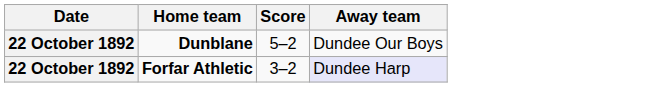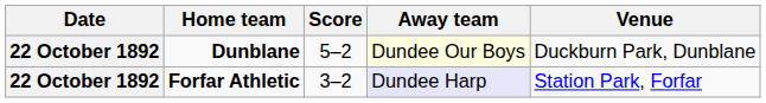 <table class="wikitable football-result-list" style="max-width: 80em; text-align: center">
 <tr>
 <th scope="col">Date</th>
 <th scope="col">Home team</th>
 <th scope="col">Score</th>
 <th scope="col">Away team</th>
+<th scope="col">Venue</th>
 </tr>
 <tr>
 <th scope="row">22 October 1892</th>
 <td align=right><strong>Dunblane</strong></td>
 <td>5–2</td>
-<td align=left>Dundee Our Boys</td>
+<td align=left style="background: lightyellow;">Dundee Our Boys</td>
+<td align=left>Duckburn Park, Dunblane</td>
 </tr>
 <tr>
 <th scope="row">22 October 1892</th>
 <td align=right><strong>Forfar Athletic</strong></td>
 <td>3–2</td>
 <td align=left style="background: lavender;">Dundee Harp</td>
+<td align=left><a href='#'>Station Park</a>, <a href='#'>Forfar</a></td>
 </tr>
 </table>
